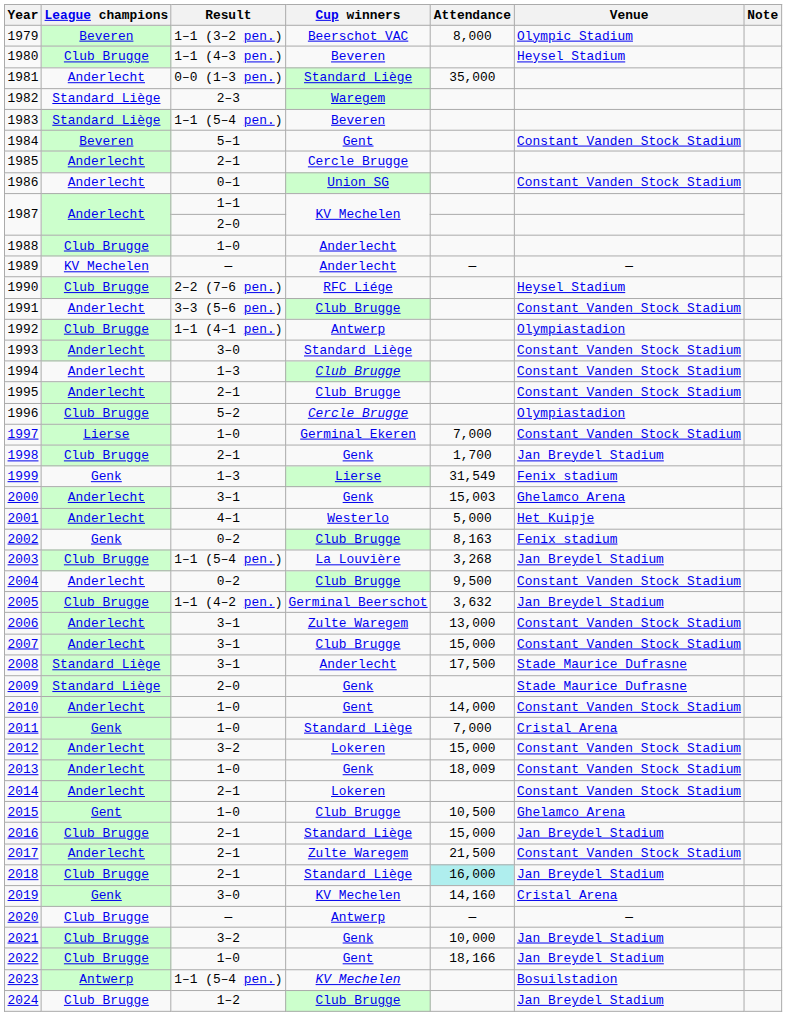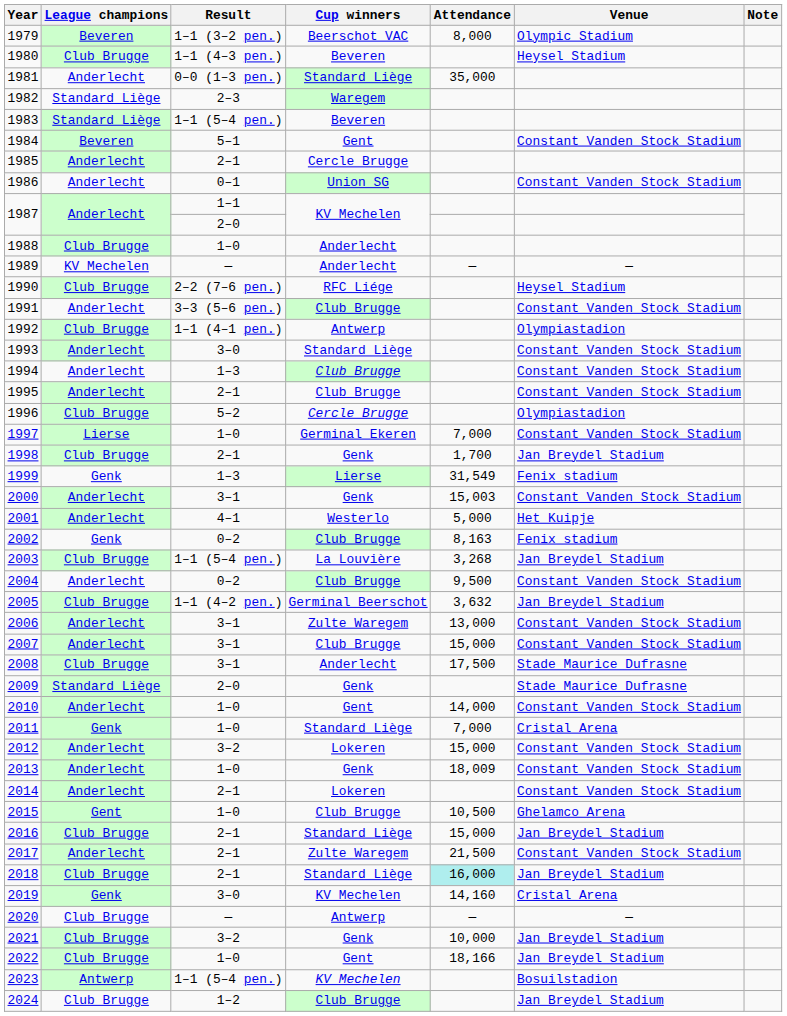 <table class="wikitable">
 <tr>
 <th>Year</th>
 <th><a href='#'>League</a> champions</th>
 <th>Result</th>
 <th><a href='#'>Cup</a> winners</th>
 <th>Attendance</th>
 <th>Venue</th>
 <th>Note</th>
 </tr>
 <tr>
 <td>1979</td>
 <td style="background:#cfc;" align=center><a href='#'>Beveren</a></td>
 <td align=center>1–1 (3–2 <a href='#'>pen.</a>)</td>
 <td align=center><a href='#'>Beerschot VAC</a></td>
 <td align=center>8,000</td>
 <td><a href='#'>Olympic Stadium</a></td>
 <td></td>
 </tr>
 <tr>
 <td>1980</td>
 <td style="background:#cfc;" align=center><a href='#'>Club Brugge</a></td>
 <td align=center>1–1 (4–3 <a href='#'>pen.</a>)</td>
 <td align=center><a href='#'>Beveren</a></td>
 <td></td>
 <td><a href='#'>Heysel Stadium</a></td>
 <td></td>
 </tr>
 <tr>
 <td>1981</td>
 <td align=center><a href='#'>Anderlecht</a></td>
 <td align=center>0–0 (1–3 <a href='#'>pen.</a>)</td>
 <td style="background:#cfc;" align=center><a href='#'>Standard Liège</a></td>
 <td align=center>35,000</td>
 <td></td>
 <td></td>
 </tr>
 <tr>
 <td>1982</td>
 <td align=center><a href='#'>Standard Liège</a></td>
 <td align=center>2–3</td>
 <td style="background:#cfc;" align=center><a href='#'>Waregem</a></td>
 <td></td>
 <td></td>
 <td></td>
 </tr>
 <tr>
 <td>1983</td>
 <td style="background:#cfc;" align=center><a href='#'>Standard Liège</a></td>
 <td align=center>1–1 (5–4 <a href='#'>pen.</a>)</td>
 <td align=center><a href='#'>Beveren</a></td>
 <td></td>
 <td></td>
 <td></td>
 </tr>
 <tr>
 <td>1984</td>
 <td style="background:#cfc;" align=center><a href='#'>Beveren</a></td>
 <td align=center>5–1</td>
 <td align=center><a href='#'>Gent</a></td>
 <td></td>
 <td><a href='#'>Constant Vanden Stock Stadium</a></td>
 <td></td>
 </tr>
 <tr>
 <td>1985</td>
 <td style="background:#cfc;" align=center><a href='#'>Anderlecht</a></td>
 <td align=center>2–1</td>
 <td align=center><a href='#'>Cercle Brugge</a></td>
 <td></td>
 <td></td>
 <td></td>
 </tr>
 <tr>
 <td>1986</td>
 <td align=center><a href='#'>Anderlecht</a></td>
 <td align=center>0–1</td>
 <td style="background:#cfc;" align=center><a href='#'>Union SG</a></td>
 <td></td>
 <td><a href='#'>Constant Vanden Stock Stadium</a></td>
 <td></td>
 </tr>
 <tr>
 <td rowspan="2">1987</td>
 <td rowspan="2" style="background:#cfc;" align="center"><a href='#'>Anderlecht</a></td>
 <td align=center>1–1</td>
 <td rowspan="2" align="center"><a href='#'>KV Mechelen</a></td>
 <td></td>
 <td></td>
 <td rowspan="2"></td>
 </tr>
 <tr>
 <td align=center>2–0</td>
 <td></td>
 <td></td>
 </tr>
 <tr>
 <td>1988</td>
 <td style="background:#cfc;" align=center><a href='#'>Club Brugge</a></td>
 <td align=center>1–0</td>
 <td align=center><a href='#'>Anderlecht</a></td>
 <td></td>
 <td></td>
 <td></td>
 </tr>
 <tr>
 <td>1989</td>
 <td align=center><a href='#'>KV Mechelen</a></td>
 <td align=center>—</td>
 <td align=center><a href='#'>Anderlecht</a></td>
 <td align=center>—</td>
 <td align=center>—</td>
 <td></td>
 </tr>
 <tr>
 <td>1990</td>
 <td style="background:#cfc;" align=center><a href='#'>Club Brugge</a></td>
 <td align=center>2–2 (7–6 <a href='#'>pen.</a>)</td>
 <td align=center><a href='#'>RFC Liége</a></td>
 <td></td>
 <td><a href='#'>Heysel Stadium</a></td>
 <td></td>
 </tr>
 <tr>
 <td>1991</td>
 <td align=center><a href='#'>Anderlecht</a></td>
 <td align=center>3–3 (5–6 <a href='#'>pen.</a>)</td>
 <td style="background:#cfc;" align=center><a href='#'>Club Brugge</a></td>
 <td></td>
 <td><a href='#'>Constant Vanden Stock Stadium</a></td>
 <td></td>
 </tr>
 <tr>
 <td>1992</td>
 <td style="background:#cfc;" align=center><a href='#'>Club Brugge</a></td>
 <td align=center>1–1 (4–1 <a href='#'>pen.</a>)</td>
 <td align=center><a href='#'>Antwerp</a></td>
 <td></td>
 <td><a href='#'>Olympiastadion</a></td>
 <td></td>
 </tr>
 <tr>
 <td>1993</td>
 <td style="background:#cfc;" align=center><a href='#'>Anderlecht</a></td>
 <td align=center>3–0</td>
 <td align=center><a href='#'>Standard Liège</a></td>
 <td></td>
 <td><a href='#'>Constant Vanden Stock Stadium</a></td>
 <td></td>
 </tr>
 <tr>
 <td>1994</td>
 <td align=center><a href='#'>Anderlecht</a></td>
 <td align=center>1–3</td>
 <td style="background:#cfc;" align=center><a href='#'><em>Club Brugge</em></a></td>
 <td></td>
 <td><a href='#'>Constant Vanden Stock Stadium</a></td>
 <td></td>
 </tr>
 <tr>
 <td>1995</td>
 <td style="background:#cfc;" align=center><a href='#'>Anderlecht</a></td>
 <td align=center>2–1</td>
 <td align=center><a href='#'>Club Brugge</a></td>
 <td></td>
 <td><a href='#'>Constant Vanden Stock Stadium</a></td>
 <td></td>
 </tr>
 <tr>
 <td>1996</td>
 <td style="background:#cfc;" align=center><a href='#'>Club Brugge</a></td>
 <td align=center>5–2</td>
 <td align=center><a href='#'><em>Cercle Brugge</em></a></td>
 <td></td>
 <td><a href='#'>Olympiastadion</a></td>
 <td></td>
 </tr>
 <tr>
 <td><a href='#'>1997</a></td>
 <td style="background:#cfc;" align=center><a href='#'>Lierse</a></td>
 <td align=center>1–0</td>
 <td align=center><a href='#'>Germinal Ekeren</a></td>
 <td align=center>7,000</td>
 <td><a href='#'>Constant Vanden Stock Stadium</a></td>
 <td></td>
 </tr>
 <tr>
 <td><a href='#'>1998</a></td>
 <td style="background:#cfc;" align=center><a href='#'>Club Brugge</a></td>
 <td align=center>2–1</td>
 <td align=center><a href='#'>Genk</a></td>
 <td align=center>1,700</td>
 <td><a href='#'>Jan Breydel Stadium</a></td>
 <td></td>
 </tr>
 <tr>
 <td><a href='#'>1999</a></td>
 <td align=center><a href='#'>Genk</a></td>
 <td align=center>1–3</td>
 <td style="background:#cfc;" align=center><a href='#'>Lierse</a></td>
 <td align=center>31,549</td>
 <td><a href='#'>Fenix stadium</a></td>
 <td></td>
 </tr>
 <tr>
 <td><a href='#'>2000</a></td>
 <td style="background:#cfc;" align=center><a href='#'>Anderlecht</a></td>
 <td align=center>3–1</td>
 <td align=center><a href='#'>Genk</a></td>
 <td align=center>15,003</td>
-<td><a href='#'>Ghelamco Arena</a></td>
+<td><a href='#'>Constant Vanden Stock Stadium</a></td>
 <td></td>
 </tr>
 <tr>
 <td><a href='#'>2001</a></td>
 <td style="background:#cfc;" align=center><a href='#'>Anderlecht</a></td>
 <td align=center>4–1</td>
 <td align=center><a href='#'>Westerlo</a></td>
 <td align=center>5,000</td>
 <td><a href='#'>Het Kuipje</a></td>
 <td></td>
 </tr>
 <tr>
 <td><a href='#'>2002</a></td>
 <td align=center><a href='#'>Genk</a></td>
 <td align=center>0–2</td>
 <td style="background:#cfc;" align=center><a href='#'>Club Brugge</a></td>
 <td align=center>8,163</td>
 <td><a href='#'>Fenix stadium</a></td>
 <td></td>
 </tr>
 <tr>
 <td><a href='#'>2003</a></td>
 <td style="background:#cfc;" align=center><a href='#'>Club Brugge</a></td>
 <td align=center>1–1 (5–4 <a href='#'>pen.</a>)</td>
 <td align=center><a href='#'>La Louvière</a></td>
 <td align=center>3,268</td>
 <td><a href='#'>Jan Breydel Stadium</a></td>
 <td></td>
 </tr>
 <tr>
 <td><a href='#'>2004</a></td>
 <td align=center><a href='#'>Anderlecht</a></td>
 <td align=center>0–2</td>
 <td style="background:#cfc;" align=center><a href='#'>Club Brugge</a></td>
 <td align=center>9,500</td>
 <td><a href='#'>Constant Vanden Stock Stadium</a></td>
 <td></td>
 </tr>
 <tr>
 <td><a href='#'>2005</a></td>
 <td style="background:#cfc;" align=center><a href='#'>Club Brugge</a></td>
 <td align=center>1–1 (4–2 <a href='#'>pen.</a>)</td>
 <td align=center><a href='#'>Germinal Beerschot</a></td>
 <td align=center>3,632</td>
 <td><a href='#'>Jan Breydel Stadium</a></td>
 <td></td>
 </tr>
 <tr>
 <td><a href='#'>2006</a></td>
 <td style="background:#cfc;" align=center><a href='#'>Anderlecht</a></td>
 <td align=center>3–1</td>
 <td align=center><a href='#'>Zulte Waregem</a></td>
 <td align=center>13,000</td>
 <td><a href='#'>Constant Vanden Stock Stadium</a></td>
 <td></td>
 </tr>
 <tr>
 <td><a href='#'>2007</a></td>
 <td style="background:#cfc;" align=center><a href='#'>Anderlecht</a></td>
 <td align=center>3–1</td>
 <td align=center><a href='#'>Club Brugge</a></td>
 <td align=center>15,000</td>
 <td><a href='#'>Constant Vanden Stock Stadium</a></td>
 <td></td>
 </tr>
 <tr>
 <td><a href='#'>2008</a></td>
-<td style="background:#cfc;" align=center><a href='#'>Standard Liège</a></td>
+<td style="background:#cfc;" align=center><a href='#'>Club Brugge</a></td>
 <td align=center>3–1</td>
 <td align=center><a href='#'>Anderlecht</a></td>
 <td align=center>17,500</td>
 <td><a href='#'>Stade Maurice Dufrasne</a></td>
 <td></td>
 </tr>
 <tr>
 <td><a href='#'>2009</a></td>
 <td style="background:#cfc;" align=center><a href='#'>Standard Liège</a></td>
 <td align=center>2–0</td>
 <td align=center><a href='#'>Genk</a></td>
 <td></td>
 <td><a href='#'>Stade Maurice Dufrasne</a></td>
 <td></td>
 </tr>
 <tr>
 <td><a href='#'>2010</a></td>
 <td style="background:#cfc;" align=center><a href='#'>Anderlecht</a></td>
 <td align=center>1–0</td>
 <td align=center><a href='#'>Gent</a></td>
 <td align=center>14,000</td>
 <td><a href='#'>Constant Vanden Stock Stadium</a></td>
 <td></td>
 </tr>
 <tr>
 <td><a href='#'>2011</a></td>
 <td style="background:#cfc;" align=center><a href='#'>Genk</a></td>
 <td align=center>1–0</td>
 <td align=center><a href='#'>Standard Liège</a></td>
 <td align=center>7,000</td>
 <td><a href='#'>Cristal Arena</a></td>
 <td></td>
 </tr>
 <tr>
 <td><a href='#'>2012</a></td>
 <td style="background:#cfc;" align=center><a href='#'>Anderlecht</a></td>
 <td align=center>3–2</td>
 <td align=center><a href='#'>Lokeren</a></td>
 <td align=center>15,000</td>
 <td><a href='#'>Constant Vanden Stock Stadium</a></td>
 <td></td>
 </tr>
 <tr>
 <td><a href='#'>2013</a></td>
 <td style="background:#cfc;" align=center><a href='#'>Anderlecht</a></td>
 <td align=center>1–0</td>
 <td align=center><a href='#'>Genk</a></td>
 <td align=center>18,009</td>
 <td><a href='#'>Constant Vanden Stock Stadium</a></td>
 <td></td>
 </tr>
 <tr>
 <td><a href='#'>2014</a></td>
 <td style="background:#cfc;" align=center><a href='#'>Anderlecht</a></td>
 <td align=center>2–1</td>
 <td align=center><a href='#'>Lokeren</a></td>
 <td></td>
 <td><a href='#'>Constant Vanden Stock Stadium</a></td>
 <td></td>
 </tr>
 <tr>
 <td><a href='#'>2015</a></td>
 <td style="background:#cfc;" align=center><a href='#'>Gent</a></td>
 <td align=center>1–0</td>
 <td align=center><a href='#'>Club Brugge</a></td>
 <td align=center>10,500</td>
 <td><a href='#'>Ghelamco Arena</a></td>
 <td></td>
 </tr>
 <tr>
 <td><a href='#'>2016</a></td>
 <td style="background:#cfc;" align=center><a href='#'>Club Brugge</a></td>
 <td align=center>2–1</td>
 <td align=center><a href='#'>Standard Liège</a></td>
 <td align=center>15,000</td>
 <td><a href='#'>Jan Breydel Stadium</a></td>
 <td></td>
 </tr>
 <tr>
 <td><a href='#'>2017</a></td>
 <td style="background:#cfc;" align=center><a href='#'>Anderlecht</a></td>
 <td align=center>2–1</td>
 <td align=center><a href='#'>Zulte Waregem</a></td>
 <td align=center>21,500</td>
 <td><a href='#'>Constant Vanden Stock Stadium</a></td>
 <td></td>
 </tr>
 <tr>
 <td><a href='#'>2018</a></td>
 <td style="background:#cfc;" align=center><a href='#'>Club Brugge</a></td>
 <td align=center>2–1</td>
 <td align=center><a href='#'>Standard Liège</a></td>
 <td align=center style="background: paleturquoise;">16,000</td>
 <td><a href='#'>Jan Breydel Stadium</a></td>
 <td></td>
 </tr>
 <tr>
 <td><a href='#'>2019</a></td>
 <td style="background:#cfc;" align=center><a href='#'>Genk</a></td>
 <td align=center>3–0</td>
 <td align=center><a href='#'>KV Mechelen</a></td>
 <td align=center>14,160</td>
 <td><a href='#'>Cristal Arena</a></td>
 <td></td>
 </tr>
 <tr>
 <td><a href='#'>2020</a></td>
 <td align=center><a href='#'>Club Brugge</a></td>
 <td align=center>—</td>
 <td align=center><a href='#'>Antwerp</a></td>
 <td align=center>—</td>
 <td align=center>—</td>
 <td></td>
 </tr>
 <tr>
 <td><a href='#'>2021</a></td>
 <td style="background:#cfc;" align=center><a href='#'>Club Brugge</a></td>
 <td align=center>3–2</td>
 <td align=center><a href='#'>Genk</a></td>
 <td align=center>10,000</td>
 <td><a href='#'>Jan Breydel Stadium</a></td>
 <td></td>
 </tr>
 <tr>
 <td><a href='#'>2022</a></td>
 <td style="background:#cfc;" align=center><a href='#'>Club Brugge</a></td>
 <td align=center>1–0</td>
 <td align=center><a href='#'>Gent</a></td>
 <td align=center>18,166</td>
 <td><a href='#'>Jan Breydel Stadium</a></td>
 <td></td>
 </tr>
 <tr>
 <td><a href='#'>2023</a></td>
 <td style="background:#cfc;" align=center><a href='#'>Antwerp</a></td>
 <td align=center>1–1 (5–4 <a href='#'>pen.</a>)</td>
 <td align=center><em><a href='#'>KV Mechelen</a></em></td>
 <td align=center></td>
 <td><a href='#'>Bosuilstadion</a></td>
 <td></td>
 </tr>
 <tr>
 <td><a href='#'>2024</a></td>
 <td align=center><a href='#'>Club Brugge</a></td>
 <td align=center>1–2</td>
 <td style="background:#cfc;" align=center><a href='#'>Club Brugge</a></td>
 <td align=center></td>
 <td><a href='#'>Jan Breydel Stadium</a></td>
 <td></td>
 </tr>
 </table>
